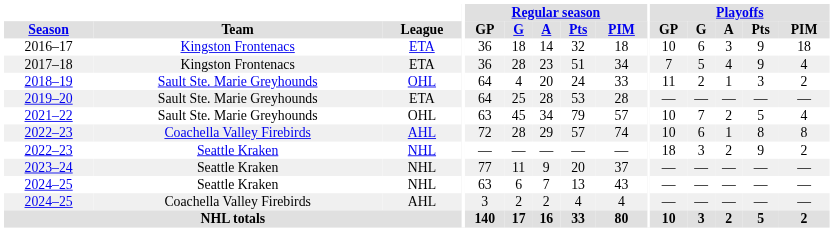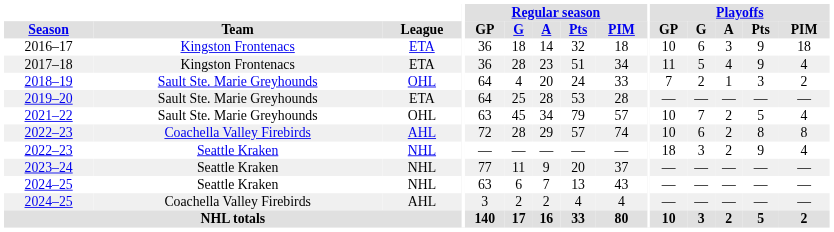 <table border="0" cellpadding="1" cellspacing="0" style="text-align:center; width:60em;">
 <tr bgcolor="#e0e0e0">
 <th colspan="3" bgcolor="#ffffff"></th>
 <th rowspan="100" bgcolor="#ffffff"></th>
 <th colspan="5"><a href='#'>Regular season</a></th>
 <th rowspan="100" bgcolor="#ffffff"></th>
 <th colspan="5"><a href='#'>Playoffs</a></th>
 </tr>
 <tr bgcolor="#e0e0e0">
 <th><a href='#'>Season</a></th>
 <th>Team</th>
 <th>League</th>
 <th>GP</th>
 <th><a href='#'>G</a></th>
 <th><a href='#'>A</a></th>
 <th><a href='#'>Pts</a></th>
 <th><a href='#'>PIM</a></th>
 <th>GP</th>
 <th>G</th>
 <th>A</th>
 <th>Pts</th>
 <th>PIM</th>
 </tr>
 <tr ALIGN="center">
 <td>2016–17</td>
 <td align="center"><a href='#'>Kingston Frontenacs</a></td>
 <td><a href='#'>ETA</a></td>
 <td>36</td>
 <td>18</td>
 <td>14</td>
 <td>32</td>
 <td>18</td>
 <td>10</td>
 <td>6</td>
 <td>3</td>
 <td>9</td>
 <td>18</td>
 </tr>
 <tr ALIGN="center" bgcolor="#f0f0f0">
 <td>2017–18</td>
 <td align="center">Kingston Frontenacs</td>
 <td>ETA</td>
 <td>36</td>
 <td>28</td>
 <td>23</td>
 <td>51</td>
 <td>34</td>
-<td>7</td>
+<td>11</td>
 <td>5</td>
 <td>4</td>
 <td>9</td>
 <td>4</td>
 </tr>
 <tr>
 <td><a href='#'>2018–19</a></td>
 <td><a href='#'>Sault Ste. Marie Greyhounds</a></td>
 <td><a href='#'>OHL</a></td>
 <td>64</td>
 <td>4</td>
 <td>20</td>
 <td>24</td>
 <td>33</td>
-<td>11</td>
+<td>7</td>
 <td>2</td>
 <td>1</td>
 <td>3</td>
 <td>2</td>
 </tr>
 <tr bgcolor="#f0f0f0">
 <td><a href='#'>2019–20</a></td>
 <td>Sault Ste. Marie Greyhounds</td>
 <td>ETA</td>
 <td>64</td>
 <td>25</td>
 <td>28</td>
 <td>53</td>
 <td>28</td>
 <td>—</td>
 <td>—</td>
 <td>—</td>
 <td>—</td>
 <td>—</td>
 </tr>
 <tr>
 <td><a href='#'>2021–22</a></td>
 <td>Sault Ste. Marie Greyhounds</td>
 <td>OHL</td>
 <td>63</td>
 <td>45</td>
 <td>34</td>
 <td>79</td>
 <td>57</td>
 <td>10</td>
 <td>7</td>
 <td>2</td>
 <td>5</td>
 <td>4</td>
 </tr>
 <tr bgcolor="#f0f0f0">
 <td><a href='#'>2022–23</a></td>
 <td><a href='#'>Coachella Valley Firebirds</a></td>
 <td><a href='#'>AHL</a></td>
 <td>72</td>
 <td>28</td>
 <td>29</td>
 <td>57</td>
 <td>74</td>
 <td>10</td>
 <td>6</td>
-<td>1</td>
+<td>2</td>
 <td>8</td>
 <td>8</td>
 </tr>
 <tr>
 <td><a href='#'>2022–23</a></td>
 <td><a href='#'>Seattle Kraken</a></td>
 <td><a href='#'>NHL</a></td>
 <td>—</td>
 <td>—</td>
 <td>—</td>
 <td>—</td>
 <td>—</td>
 <td>18</td>
 <td>3</td>
 <td>2</td>
 <td>9</td>
-<td>2</td>
+<td>4</td>
 </tr>
 <tr bgcolor="#f0f0f0">
 <td><a href='#'>2023–24</a></td>
 <td>Seattle Kraken</td>
 <td>NHL</td>
 <td>77</td>
 <td>11</td>
 <td>9</td>
 <td>20</td>
 <td>37</td>
 <td>—</td>
 <td>—</td>
 <td>—</td>
 <td>—</td>
 <td>—</td>
 </tr>
 <tr>
 <td><a href='#'>2024–25</a></td>
 <td>Seattle Kraken</td>
 <td>NHL</td>
 <td>63</td>
 <td>6</td>
 <td>7</td>
 <td>13</td>
 <td>43</td>
 <td>—</td>
 <td>—</td>
 <td>—</td>
 <td>—</td>
 <td>—</td>
 </tr>
 <tr bgcolor="#f0f0f0">
 <td><a href='#'>2024–25</a></td>
 <td>Coachella Valley Firebirds</td>
 <td>AHL</td>
 <td>3</td>
 <td>2</td>
 <td>2</td>
 <td>4</td>
 <td>4</td>
 <td>—</td>
 <td>—</td>
 <td>—</td>
 <td>—</td>
 <td>—</td>
 </tr>
 <tr bgcolor="#e0e0e0">
 <th colspan="3">NHL totals</th>
 <th>140</th>
 <th>17</th>
 <th>16</th>
 <th>33</th>
 <th>80</th>
 <th>10</th>
 <th>3</th>
 <th>2</th>
 <th>5</th>
 <th>2</th>
 </tr>
 </table>
